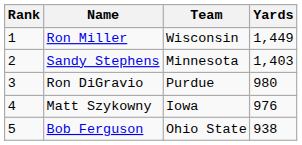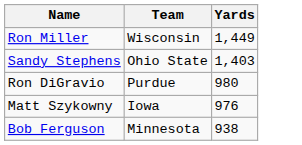 <table class="wikitable" style="font-size: 90%">
 <tr>
-<th>Rank</th>
 <th>Name</th>
 <th>Team</th>
 <th>Yards</th>
 </tr>
 <tr>
-<td>1</td>
 <td><a href='#'>Ron Miller</a></td>
 <td>Wisconsin</td>
 <td>1,449</td>
 </tr>
 <tr>
-<td>2</td>
 <td><a href='#'>Sandy Stephens</a></td>
-<td>Minnesota</td>
+<td>Ohio State</td>
 <td>1,403</td>
 </tr>
 <tr>
-<td>3</td>
 <td>Ron DiGravio</td>
 <td>Purdue</td>
 <td>980</td>
 </tr>
 <tr>
-<td>4</td>
 <td>Matt Szykowny</td>
 <td>Iowa</td>
 <td>976</td>
 </tr>
 <tr>
-<td>5</td>
 <td><a href='#'>Bob Ferguson</a></td>
-<td>Ohio State</td>
+<td>Minnesota</td>
 <td>938</td>
 </tr>
 </table>
